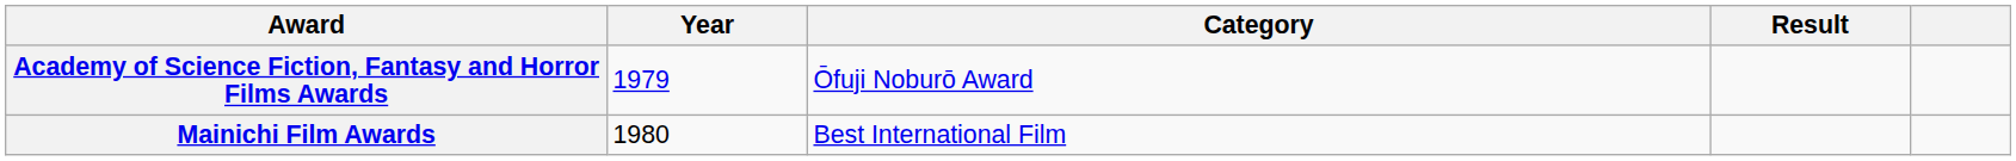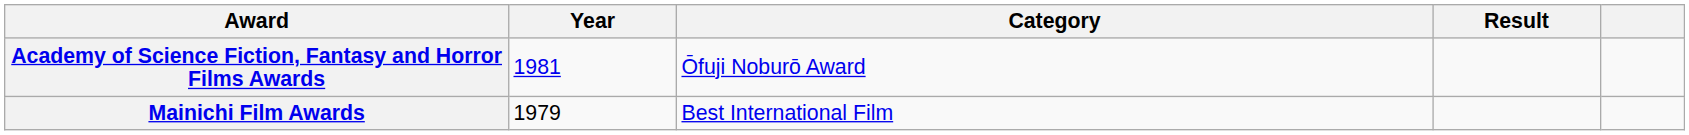 <table class="wikitable plainrowheaders sortable" style="width:100%">
 <tr>
 <th scope="col" style="width:30%">Award</th>
 <th scope="col" style="width:10%">Year</th>
 <th scope="col" style="width:45%">Category</th>
 <th scope="col" style="width:10%">Result</th>
 <th scope="col" style="width:5%" class="unsortable"></th>
 </tr>
 <tr>
 <th scope="row"><a href='#'>Academy of Science Fiction, Fantasy and Horror Films Awards</a></th>
-<td><a href='#'>1979</a></td>
+<td><a href='#'>1981</a></td>
 <td><a href='#'>Ōfuji Noburō Award</a></td>
 <td></td>
 <td style="text-align:center;"></td>
 </tr>
 <tr>
 <th scope="row"><a href='#'>Mainichi Film Awards</a></th>
-<td>1980</td>
+<td>1979</td>
 <td><a href='#'>Best International Film</a></td>
 <td></td>
 <td style="text-align:center;"></td>
 </tr>
 </table>
